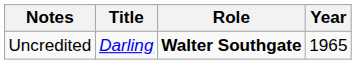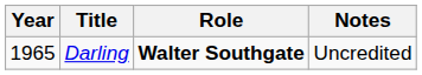 <table class="wikitable">
 <tr>
-<th>Notes</th>
+<th>Year</th>
 <th>Title</th>
 <th>Role</th>
-<th>Year</th>
+<th>Notes</th>
 </tr>
 <tr>
-<td>Uncredited</td>
+<td>1965</td>
 <td><em><a href='#'>Darling</a></em></td>
 <td><strong>Walter Southgate</strong></td>
-<td>1965</td>
+<td>Uncredited</td>
 </tr>
 </table>
